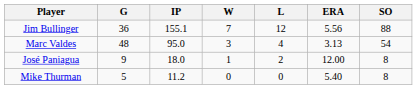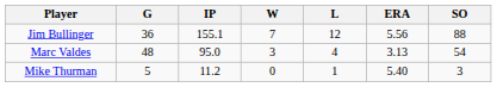 <table class="wikitable sortable">
 <tr>
 <th bgcolor="#DDDDFF" width="16%">Player</th>
 <th bgcolor="#DDDDFF" width="9%">G</th>
 <th bgcolor="#DDDDFF" width="9%">IP</th>
 <th bgcolor="#DDDDFF" width="9%">W</th>
 <th bgcolor="#DDDDFF" width="9%">L</th>
 <th bgcolor="#DDDDFF" width="9%">ERA</th>
 <th bgcolor="#DDDDFF" width="9%">SO</th>
 </tr>
 <tr align=center>
 <td><a href='#'>Jim Bullinger</a></td>
 <td>36</td>
 <td>155.1</td>
 <td>7</td>
 <td>12</td>
 <td>5.56</td>
 <td>88</td>
 </tr>
 <tr align=center>
 <td><a href='#'>Marc Valdes</a></td>
 <td>48</td>
 <td>95.0</td>
 <td>3</td>
 <td>4</td>
 <td>3.13</td>
 <td>54</td>
 </tr>
 <tr align=center>
-<td><a href='#'>José Paniagua</a></td>
-<td>9</td>
-<td>18.0</td>
-<td>1</td>
-<td>2</td>
-<td>12.00</td>
-<td>8</td>
-</tr>
-<tr align=center>
 <td><a href='#'>Mike Thurman</a></td>
 <td>5</td>
 <td>11.2</td>
 <td>0</td>
-<td>0</td>
+<td>1</td>
 <td>5.40</td>
-<td>8</td>
+<td>3</td>
 </tr>
 </table>
